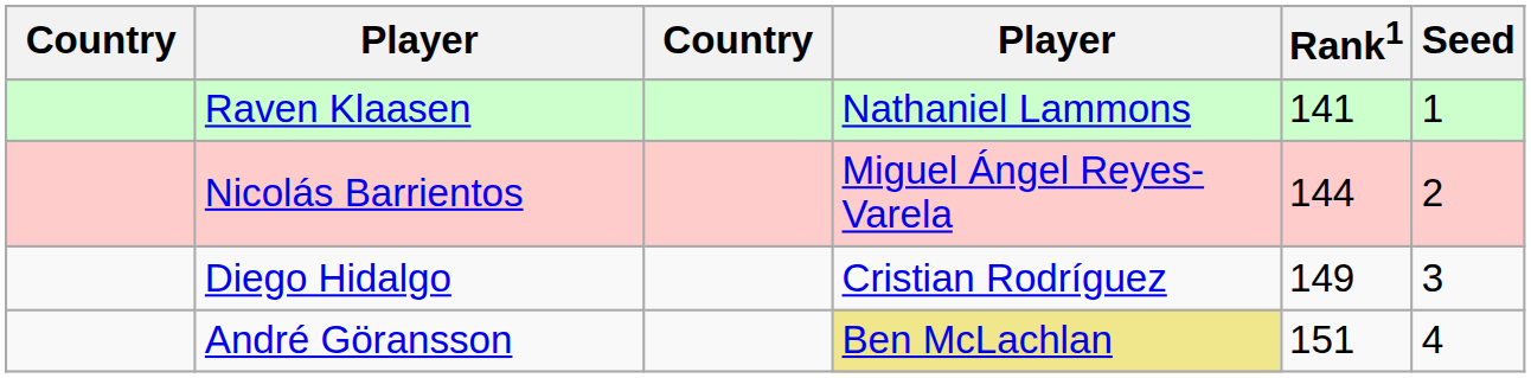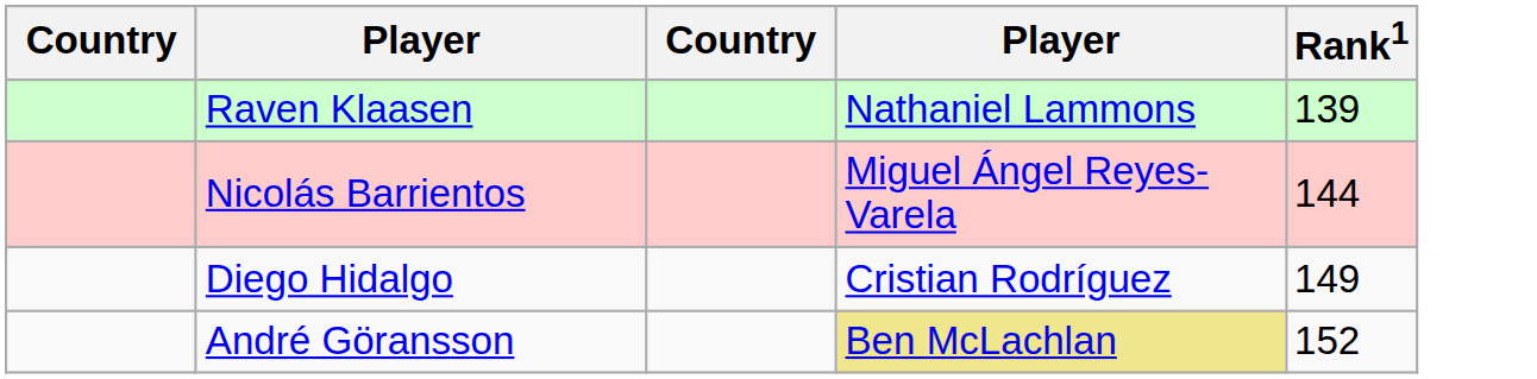 <table class="sortable wikitable">
 <tr>
 <th width="70">Country</th>
 <th width="175">Player</th>
 <th width="70">Country</th>
 <th width="175">Player</th>
 <th>Rank<sup>1</sup></th>
-<th>Seed</th>
 </tr>
 <tr bgcolor=#cfc>
 <td></td>
 <td><a href='#'>Raven Klaasen</a></td>
 <td></td>
 <td><a href='#'>Nathaniel Lammons</a></td>
-<td>141</td>
-<td>1</td>
+<td>139</td>
 </tr>
 <tr bgcolor=#fcc>
 <td></td>
 <td><a href='#'>Nicolás Barrientos</a></td>
 <td></td>
 <td><a href='#'>Miguel Ángel Reyes-Varela</a></td>
 <td>144</td>
-<td>2</td>
 </tr>
 <tr>
 <td></td>
 <td><a href='#'>Diego Hidalgo</a></td>
 <td></td>
 <td><a href='#'>Cristian Rodríguez</a></td>
 <td>149</td>
-<td>3</td>
 </tr>
 <tr>
 <td></td>
 <td><a href='#'>André Göransson</a></td>
 <td></td>
 <td style="background: khaki;"><a href='#'>Ben McLachlan</a></td>
-<td>151</td>
-<td>4</td>
+<td>152</td>
 </tr>
 </table>
